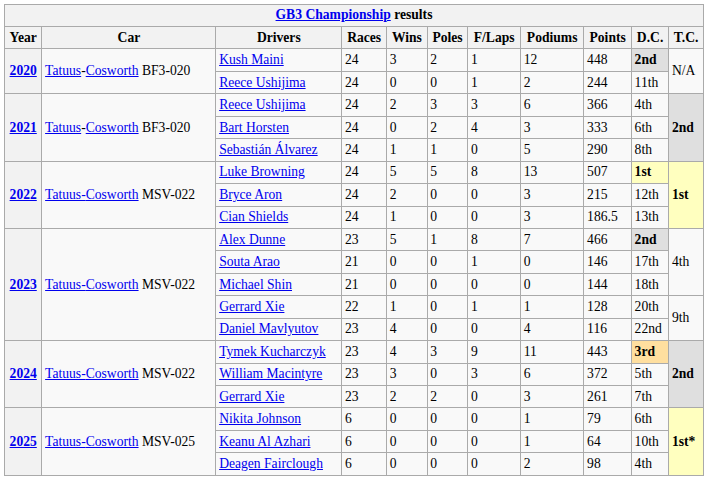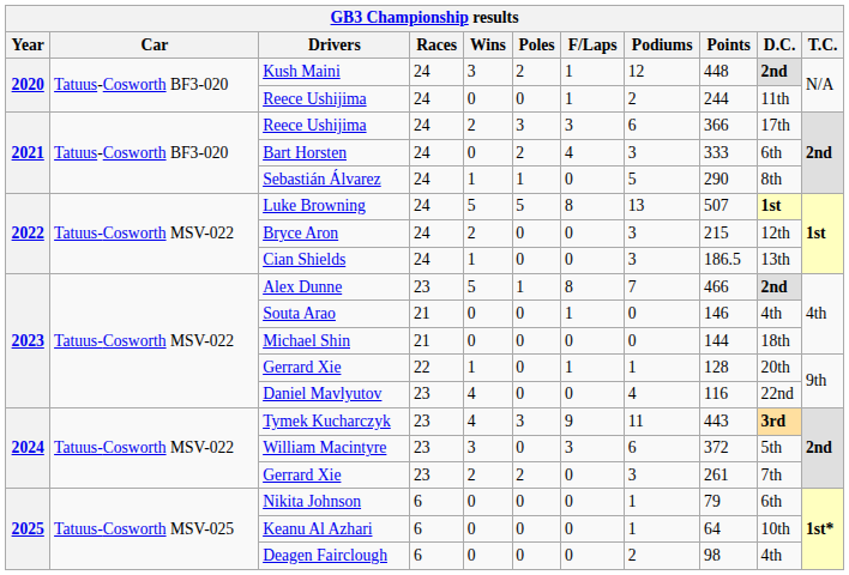 <table class="wikitable" style="font-size:85%; width:700px">
 <tr>
 <th colspan="11"><a href='#'>GB3 Championship</a> results</th>
 </tr>
 <tr>
 <th>Year</th>
 <th>Car</th>
 <th>Drivers</th>
 <th>Races</th>
 <th>Wins</th>
 <th>Poles</th>
 <th>F/Laps</th>
 <th>Podiums</th>
 <th>Points</th>
 <th>D.C.</th>
 <th>T.C.</th>
 </tr>
 <tr>
 <th rowspan=2><a href='#'>2020</a></th>
 <td rowspan=2><a href='#'>Tatuus</a>-<a href='#'>Cosworth</a> BF3-020</td>
 <td> <a href='#'>Kush Maini</a></td>
 <td>24</td>
 <td>3</td>
 <td>2</td>
 <td>1</td>
 <td>12</td>
 <td>448</td>
 <td style="background:#DFDFDF;"><strong>2nd</strong></td>
 <td rowspan="2">N/A</td>
 </tr>
 <tr>
 <td> <a href='#'>Reece Ushijima</a></td>
 <td>24</td>
 <td>0</td>
 <td>0</td>
 <td>1</td>
 <td>2</td>
 <td>244</td>
 <td>11th</td>
 </tr>
 <tr>
 <th rowspan="3"><a href='#'>2021</a></th>
 <td rowspan="3"><a href='#'>Tatuus</a>-<a href='#'>Cosworth</a> BF3-020</td>
 <td> <a href='#'>Reece Ushijima</a></td>
 <td>24</td>
 <td>2</td>
 <td>3</td>
 <td>3</td>
 <td>6</td>
 <td>366</td>
-<td>4th</td>
+<td>17th</td>
 <td rowspan="3" style="background:#DFDFDF;"><strong>2nd</strong></td>
 </tr>
 <tr>
 <td> <a href='#'>Bart Horsten</a></td>
 <td>24</td>
 <td>0</td>
 <td>2</td>
 <td>4</td>
 <td>3</td>
 <td>333</td>
 <td>6th</td>
 </tr>
 <tr>
 <td> <a href='#'>Sebastián Álvarez</a></td>
 <td>24</td>
 <td>1</td>
 <td>1</td>
 <td>0</td>
 <td>5</td>
 <td>290</td>
 <td>8th</td>
 </tr>
 <tr>
 <th rowspan="3"><a href='#'>2022</a></th>
 <td rowspan="3"><a href='#'>Tatuus-</a><a href='#'>Cosworth</a> MSV-022</td>
 <td> <a href='#'>Luke Browning</a></td>
 <td>24</td>
 <td>5</td>
 <td>5</td>
 <td>8</td>
 <td>13</td>
 <td>507</td>
 <td style="background:#FFFFBF;"><strong>1st</strong></td>
 <td rowspan="3" style="background:#FFFFBF;"><strong>1st</strong></td>
 </tr>
 <tr>
 <td> <a href='#'>Bryce Aron</a></td>
 <td>24</td>
 <td>2</td>
 <td>0</td>
 <td>0</td>
 <td>3</td>
 <td>215</td>
 <td>12th</td>
 </tr>
 <tr>
 <td> <a href='#'>Cian Shields</a></td>
 <td>24</td>
 <td>1</td>
 <td>0</td>
 <td>0</td>
 <td>3</td>
 <td>186.5</td>
 <td>13th</td>
 </tr>
 <tr>
 <th rowspan="5"><a href='#'>2023</a></th>
 <td rowspan="5"><a href='#'>Tatuus-</a><a href='#'>Cosworth</a> MSV-022</td>
 <td> <a href='#'>Alex Dunne</a></td>
 <td>23</td>
 <td>5</td>
 <td>1</td>
 <td>8</td>
 <td>7</td>
 <td>466</td>
 <td style="background:#DFDFDF;"><strong>2nd</strong></td>
 <td rowspan="3">4th</td>
 </tr>
 <tr>
 <td> <a href='#'>Souta Arao</a></td>
 <td>21</td>
 <td>0</td>
 <td>0</td>
 <td>1</td>
 <td>0</td>
 <td>146</td>
-<td>17th</td>
+<td>4th</td>
 </tr>
 <tr>
 <td> <a href='#'>Michael Shin</a></td>
 <td>21</td>
 <td>0</td>
 <td>0</td>
 <td>0</td>
 <td>0</td>
 <td>144</td>
 <td>18th</td>
 </tr>
 <tr>
 <td> <a href='#'>Gerrard Xie</a></td>
 <td>22</td>
 <td>1</td>
 <td>0</td>
 <td>1</td>
 <td>1</td>
 <td>128</td>
 <td>20th</td>
 <td rowspan="2">9th</td>
 </tr>
 <tr>
 <td> <a href='#'>Daniel Mavlyutov</a></td>
 <td>23</td>
 <td>4</td>
 <td>0</td>
 <td>0</td>
 <td>4</td>
 <td>116</td>
 <td>22nd</td>
 </tr>
 <tr>
 <th rowspan="3"><a href='#'>2024</a></th>
 <td rowspan="3"><a href='#'>Tatuus-</a><a href='#'>Cosworth</a> MSV-022</td>
 <td> <a href='#'>Tymek Kucharczyk</a></td>
 <td>23</td>
 <td>4</td>
 <td>3</td>
 <td>9</td>
 <td>11</td>
 <td>443</td>
 <td style="background:#FFDF9F;"><strong>3rd</strong></td>
 <td rowspan="3" style="background:#DFDFDF;"><strong>2nd</strong></td>
 </tr>
 <tr>
 <td> <a href='#'>William Macintyre</a></td>
 <td>23</td>
 <td>3</td>
 <td>0</td>
 <td>3</td>
 <td>6</td>
 <td>372</td>
 <td>5th</td>
 </tr>
 <tr>
 <td> <a href='#'>Gerrard Xie</a></td>
 <td>23</td>
 <td>2</td>
 <td>2</td>
 <td>0</td>
 <td>3</td>
 <td>261</td>
 <td>7th</td>
 </tr>
 <tr>
 <th rowspan="3"><a href='#'>2025</a></th>
 <td rowspan="3"><a href='#'>Tatuus-</a><a href='#'>Cosworth</a> MSV-025</td>
 <td> <a href='#'>Nikita Johnson</a></td>
 <td>6</td>
 <td>0</td>
 <td>0</td>
 <td>0</td>
 <td>1</td>
 <td>79</td>
 <td>6th</td>
 <td rowspan="3" style="background:#FFFFBF;"><strong>1st*</strong></td>
 </tr>
 <tr>
 <td> <a href='#'>Keanu Al Azhari</a></td>
 <td>6</td>
 <td>0</td>
 <td>0</td>
 <td>0</td>
 <td>1</td>
 <td>64</td>
 <td>10th</td>
 </tr>
 <tr>
 <td nowrap> <a href='#'>Deagen Fairclough</a></td>
 <td>6</td>
 <td>0</td>
 <td>0</td>
 <td>0</td>
 <td>2</td>
 <td>98</td>
 <td>4th</td>
 </tr>
 </table>
